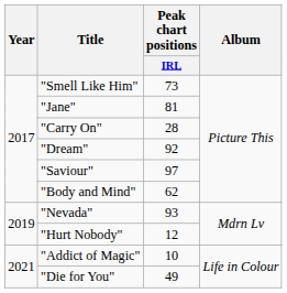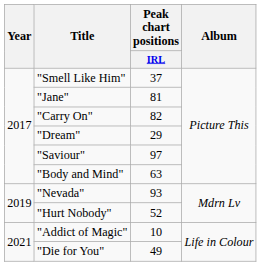 <table class="wikitable" style="text-align:center;">
 <tr>
 <th rowspan="2">Year</th>
 <th rowspan="2">Title</th>
 <th colspan="1">Peak chart positions</th>
 <th rowspan="2">Album</th>
 </tr>
 <tr>
 <th style="width:3em;font-size:85%"><a href='#'>IRL</a><br></th>
 </tr>
 <tr>
 <td rowspan="6">2017</td>
 <td style="text-align:left;">"Smell Like Him"</td>
-<td>73</td>
+<td>37</td>
 <td rowspan=6><em>Picture This</em></td>
 </tr>
 <tr>
 <td style="text-align:left;">"Jane"</td>
 <td>81</td>
 </tr>
 <tr>
 <td style="text-align:left;">"Carry On"</td>
-<td>28</td>
+<td>82</td>
 </tr>
 <tr>
 <td style="text-align:left;">"Dream"</td>
-<td>92</td>
+<td>29</td>
 </tr>
 <tr>
 <td style="text-align:left;">"Saviour"</td>
 <td>97</td>
 </tr>
 <tr>
 <td style="text-align:left;">"Body and Mind"</td>
-<td>62</td>
+<td>63</td>
 </tr>
 <tr>
 <td rowspan="2">2019</td>
 <td style="text-align:left;">"Nevada"</td>
 <td>93</td>
 <td rowspan="2"><em>Mdrn Lv</em></td>
 </tr>
 <tr>
 <td style="text-align:left;">"Hurt Nobody"</td>
-<td>12</td>
+<td>52</td>
 </tr>
 <tr>
 <td rowspan="2">2021</td>
 <td style="text-align:left;">"Addict of Magic"</td>
 <td>10</td>
 <td rowspan="2"><em>Life in Colour</em></td>
 </tr>
 <tr>
 <td style="text-align:left;">"Die for You"</td>
 <td>49</td>
 </tr>
 </table>
